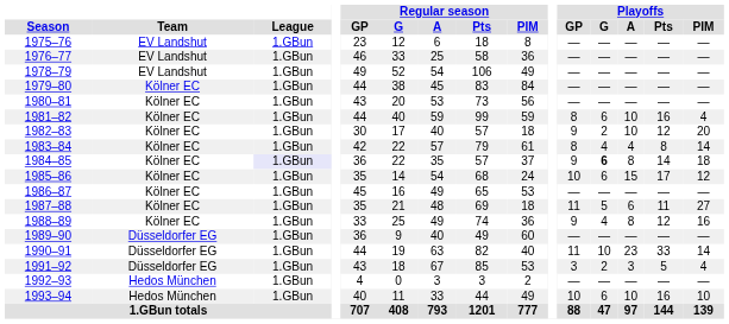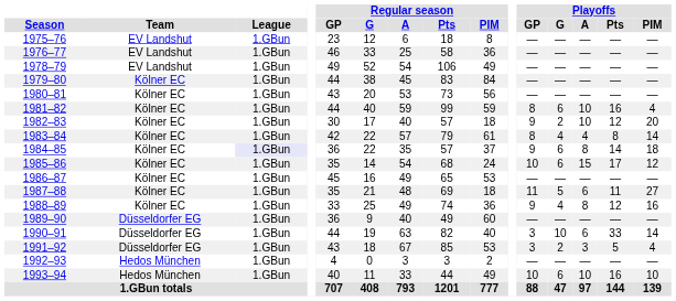 <table border="0" cellpadding="1" cellspacing="0" style="text-align:center; width:60em">
 <tr bgcolor="#e0e0e0">
 <th colspan="3" bgcolor="#ffffff"> </th>
 <th rowspan="99" bgcolor="#ffffff"> </th>
 <th colspan="5"><a href='#'>Regular season</a></th>
 <th rowspan="99" bgcolor="#ffffff"> </th>
 <th colspan="5"><a href='#'>Playoffs</a></th>
 </tr>
 <tr bgcolor="#e0e0e0">
 <th><a href='#'>Season</a></th>
 <th>Team</th>
 <th>League</th>
 <th>GP</th>
 <th><a href='#'>G</a></th>
 <th><a href='#'>A</a></th>
 <th><a href='#'>Pts</a></th>
 <th><a href='#'>PIM</a></th>
 <th>GP</th>
 <th>G</th>
 <th>A</th>
 <th>Pts</th>
 <th>PIM</th>
 </tr>
 <tr>
 <td><a href='#'>1975–76</a></td>
 <td><a href='#'>EV Landshut</a></td>
 <td><a href='#'>1.GBun</a></td>
 <td>23</td>
 <td>12</td>
 <td>6</td>
 <td>18</td>
 <td>8</td>
 <td>—</td>
 <td>—</td>
 <td>—</td>
 <td>—</td>
 <td>—</td>
 </tr>
 <tr bgcolor="#f0f0f0">
 <td><a href='#'>1976–77</a></td>
 <td>EV Landshut</td>
 <td>1.GBun</td>
 <td>46</td>
 <td>33</td>
 <td>25</td>
 <td>58</td>
 <td>36</td>
 <td>—</td>
 <td>—</td>
 <td>—</td>
 <td>—</td>
 <td>—</td>
 </tr>
 <tr>
 </tr>
 <tr>
 <td><a href='#'>1978–79</a></td>
 <td>EV Landshut</td>
 <td>1.GBun</td>
 <td>49</td>
 <td>52</td>
 <td>54</td>
 <td>106</td>
 <td>49</td>
 <td>—</td>
 <td>—</td>
 <td>—</td>
 <td>—</td>
 <td>—</td>
 </tr>
 <tr bgcolor="#f0f0f0">
 <td><a href='#'>1979–80</a></td>
 <td><a href='#'>Kölner EC</a></td>
 <td>1.GBun</td>
 <td>44</td>
 <td>38</td>
 <td>45</td>
 <td>83</td>
 <td>84</td>
 <td>—</td>
 <td>—</td>
 <td>—</td>
 <td>—</td>
 <td>—</td>
 </tr>
 <tr>
 <td><a href='#'>1980–81</a></td>
 <td>Kölner EC</td>
 <td>1.GBun</td>
 <td>43</td>
 <td>20</td>
 <td>53</td>
 <td>73</td>
 <td>56</td>
 <td>—</td>
 <td>—</td>
 <td>—</td>
 <td>—</td>
 <td>—</td>
 </tr>
 <tr bgcolor="#f0f0f0">
 <td><a href='#'>1981–82</a></td>
 <td>Kölner EC</td>
 <td>1.GBun</td>
 <td>44</td>
 <td>40</td>
 <td>59</td>
 <td>99</td>
 <td>59</td>
 <td>8</td>
 <td>6</td>
 <td>10</td>
 <td>16</td>
 <td>4</td>
 </tr>
 <tr>
 <td><a href='#'>1982–83</a></td>
 <td>Kölner EC</td>
 <td>1.GBun</td>
 <td>30</td>
 <td>17</td>
 <td>40</td>
 <td>57</td>
 <td>18</td>
 <td>9</td>
 <td>2</td>
 <td>10</td>
 <td>12</td>
 <td>20</td>
 </tr>
 <tr bgcolor="#f0f0f0">
 <td><a href='#'>1983–84</a></td>
 <td>Kölner EC</td>
 <td>1.GBun</td>
 <td>42</td>
 <td>22</td>
 <td>57</td>
 <td>79</td>
 <td>61</td>
 <td>8</td>
 <td>4</td>
 <td>4</td>
 <td>8</td>
 <td>14</td>
 </tr>
 <tr>
 <td><a href='#'>1984–85</a></td>
 <td>Kölner EC</td>
 <td style="background: lavender;">1.GBun</td>
 <td>36</td>
 <td>22</td>
 <td>35</td>
 <td>57</td>
 <td>37</td>
 <td>9</td>
-<td><strong>6</strong></td>
+<td>6</td>
 <td>8</td>
 <td>14</td>
 <td>18</td>
 </tr>
 <tr bgcolor="#f0f0f0">
 <td><a href='#'>1985–86</a></td>
 <td>Kölner EC</td>
 <td>1.GBun</td>
 <td>35</td>
 <td>14</td>
 <td>54</td>
 <td>68</td>
 <td>24</td>
 <td>10</td>
 <td>6</td>
 <td>15</td>
 <td>17</td>
 <td>12</td>
 </tr>
 <tr>
 <td><a href='#'>1986–87</a></td>
 <td>Kölner EC</td>
 <td>1.GBun</td>
 <td>45</td>
 <td>16</td>
 <td>49</td>
 <td>65</td>
 <td>53</td>
 <td>—</td>
 <td>—</td>
 <td>—</td>
 <td>—</td>
 <td>—</td>
 </tr>
 <tr bgcolor="#f0f0f0">
 <td><a href='#'>1987–88</a></td>
 <td>Kölner EC</td>
 <td>1.GBun</td>
 <td>35</td>
 <td>21</td>
 <td>48</td>
 <td>69</td>
 <td>18</td>
 <td>11</td>
 <td>5</td>
 <td>6</td>
 <td>11</td>
 <td>27</td>
 </tr>
 <tr>
 <td><a href='#'>1988–89</a></td>
 <td>Kölner EC</td>
 <td>1.GBun</td>
 <td>33</td>
 <td>25</td>
 <td>49</td>
 <td>74</td>
 <td>36</td>
 <td>9</td>
 <td>4</td>
 <td>8</td>
 <td>12</td>
 <td>16</td>
 </tr>
 <tr bgcolor="#f0f0f0">
 <td><a href='#'>1989–90</a></td>
 <td><a href='#'>Düsseldorfer EG</a></td>
 <td>1.GBun</td>
 <td>36</td>
 <td>9</td>
 <td>40</td>
 <td>49</td>
 <td>60</td>
 <td>—</td>
 <td>—</td>
 <td>—</td>
 <td>—</td>
 <td>—</td>
 </tr>
 <tr>
 <td><a href='#'>1990–91</a></td>
 <td>Düsseldorfer EG</td>
 <td>1.GBun</td>
 <td>44</td>
 <td>19</td>
 <td>63</td>
 <td>82</td>
 <td>40</td>
-<td>11</td>
+<td>3</td>
 <td>10</td>
-<td>23</td>
+<td>6</td>
 <td>33</td>
 <td>14</td>
 </tr>
 <tr bgcolor="#f0f0f0">
 <td><a href='#'>1991–92</a></td>
 <td>Düsseldorfer EG</td>
 <td>1.GBun</td>
 <td>43</td>
 <td>18</td>
 <td>67</td>
 <td>85</td>
 <td>53</td>
 <td>3</td>
 <td>2</td>
 <td>3</td>
 <td>5</td>
 <td>4</td>
 </tr>
 <tr>
 <td><a href='#'>1992–93</a></td>
 <td><a href='#'>Hedos München</a></td>
 <td>1.GBun</td>
 <td>4</td>
 <td>0</td>
 <td>3</td>
 <td>3</td>
 <td>2</td>
 <td>—</td>
 <td>—</td>
 <td>—</td>
 <td>—</td>
 <td>—</td>
 </tr>
 <tr bgcolor="#f0f0f0">
 <td><a href='#'>1993–94</a></td>
 <td>Hedos München</td>
 <td>1.GBun</td>
 <td>40</td>
 <td>11</td>
 <td>33</td>
 <td>44</td>
 <td>49</td>
 <td>10</td>
 <td>6</td>
 <td>10</td>
 <td>16</td>
 <td>10</td>
 </tr>
 <tr bgcolor="#e0e0e0">
 <th colspan="3">1.GBun totals</th>
 <th>707</th>
 <th>408</th>
 <th>793</th>
 <th>1201</th>
 <th>777</th>
 <th>88</th>
 <th>47</th>
 <th>97</th>
 <th>144</th>
 <th>139</th>
 </tr>
 </table>
